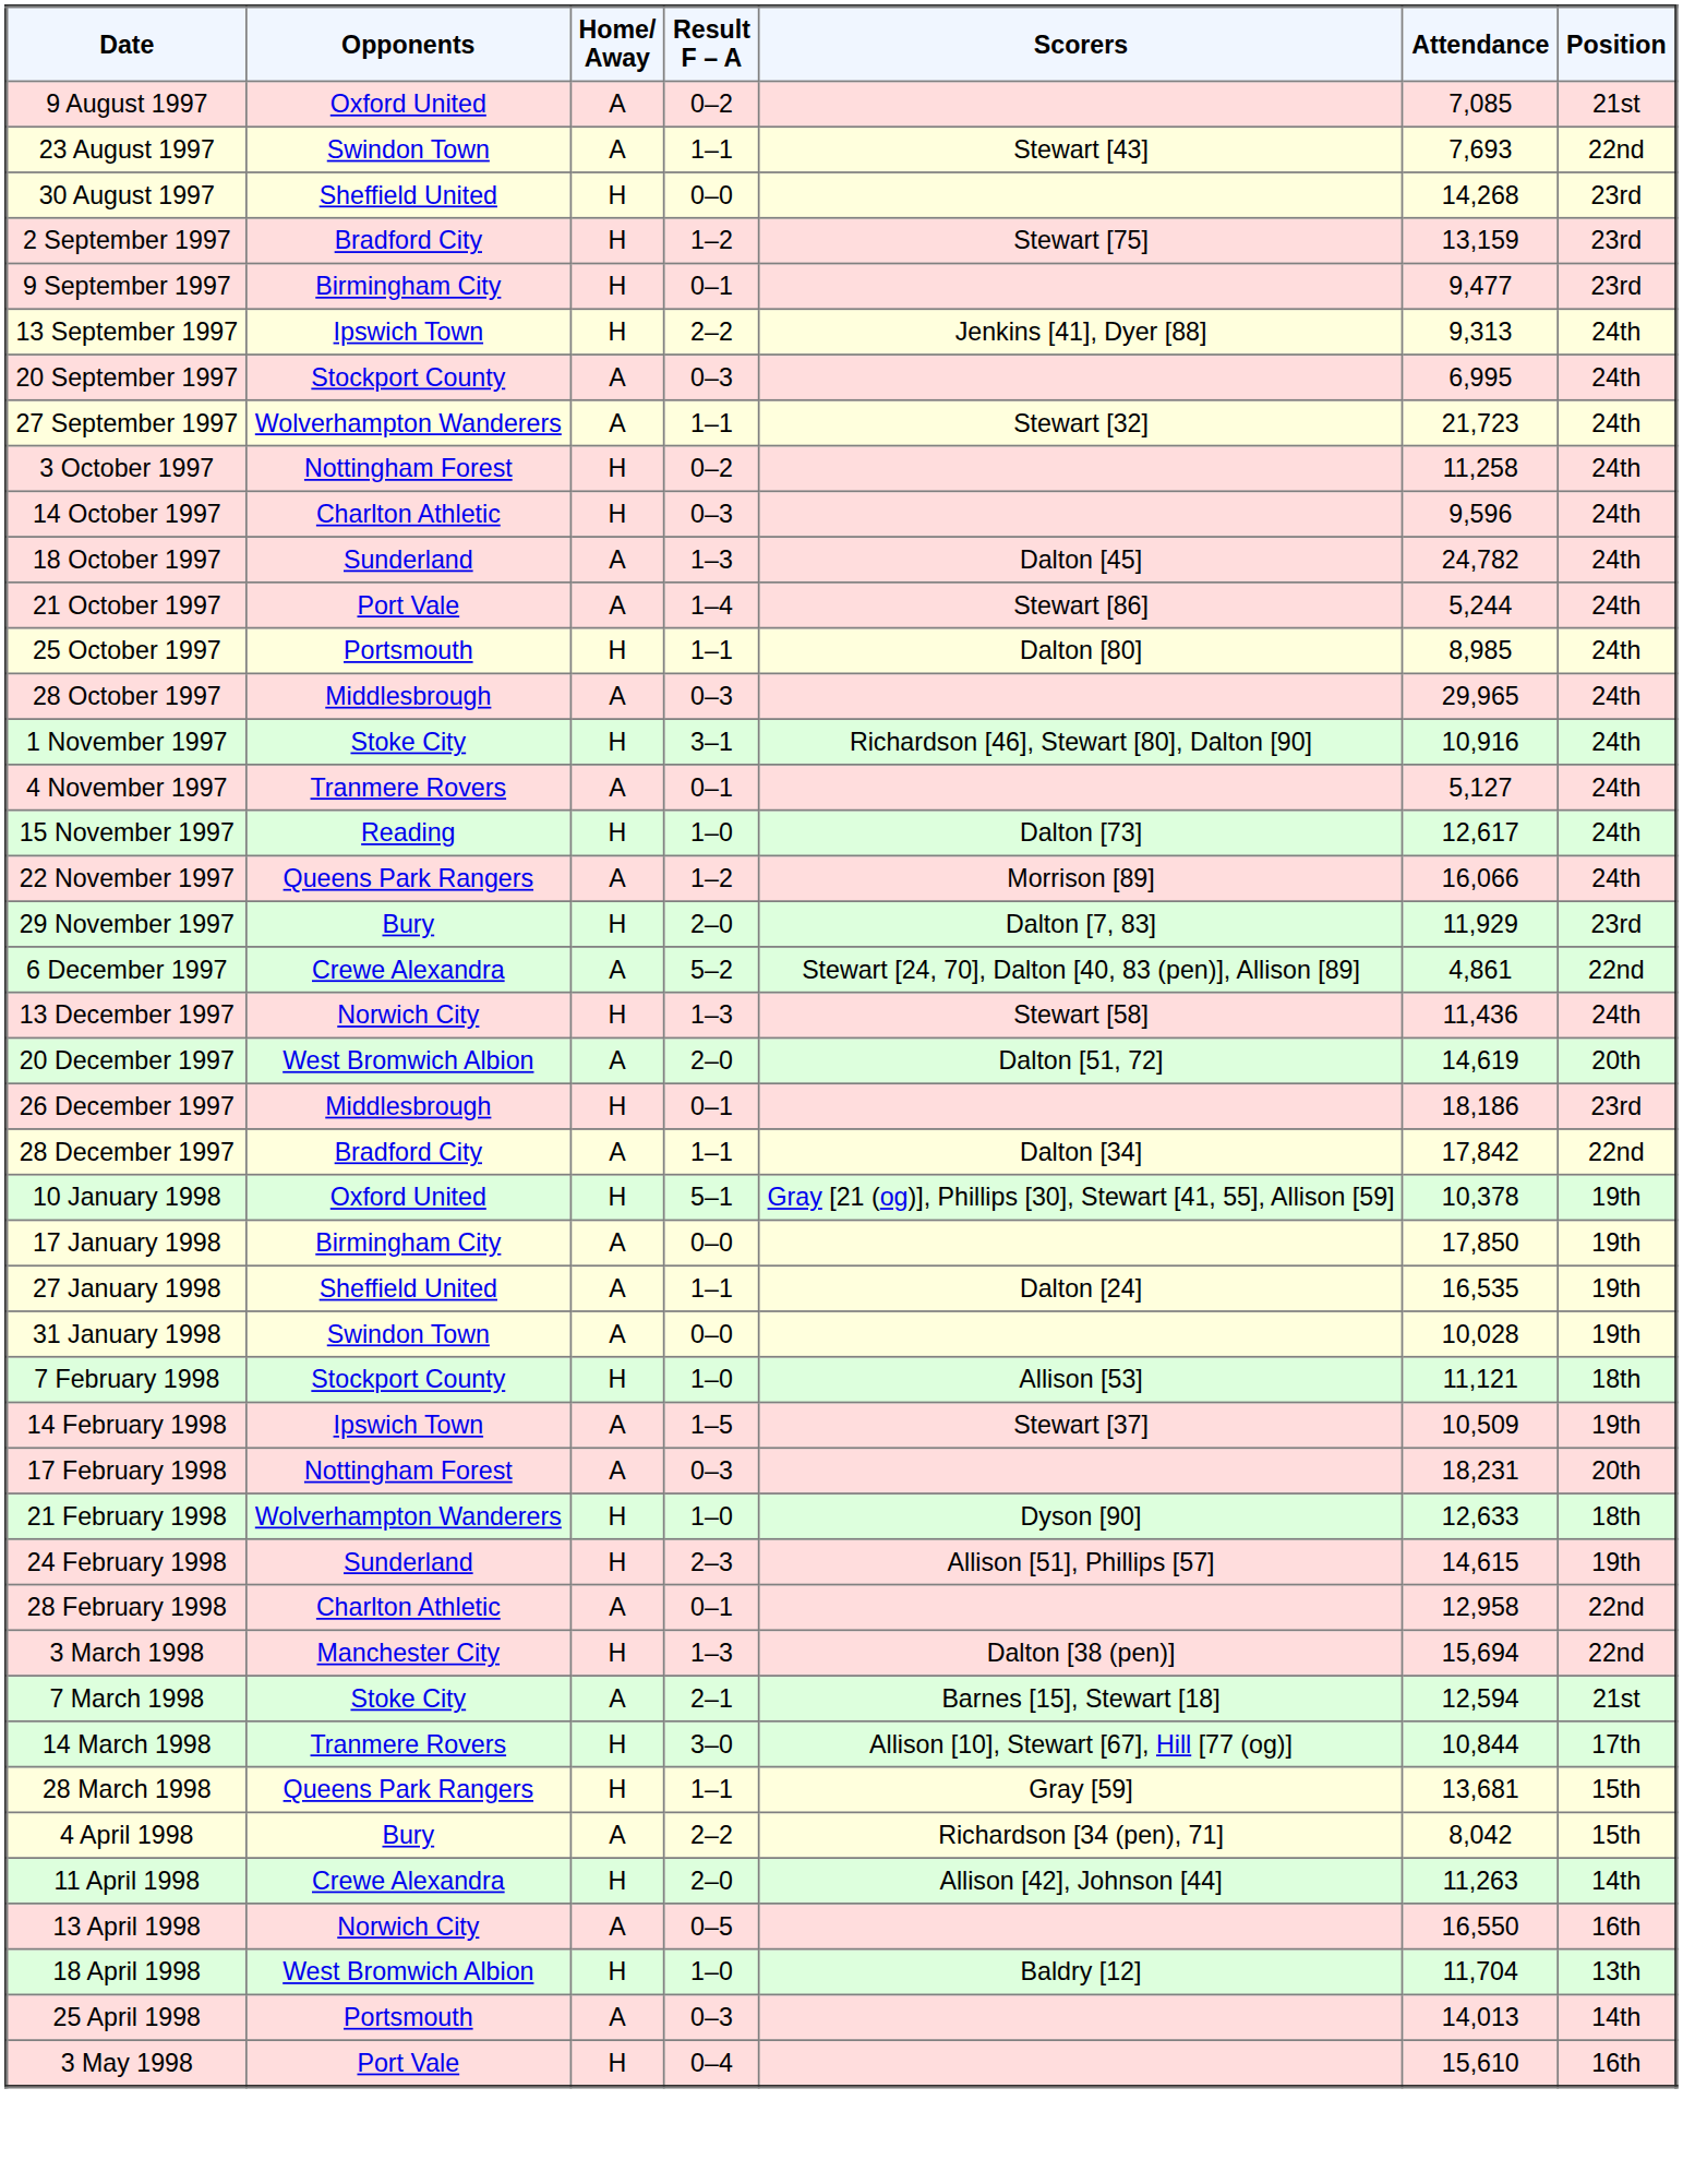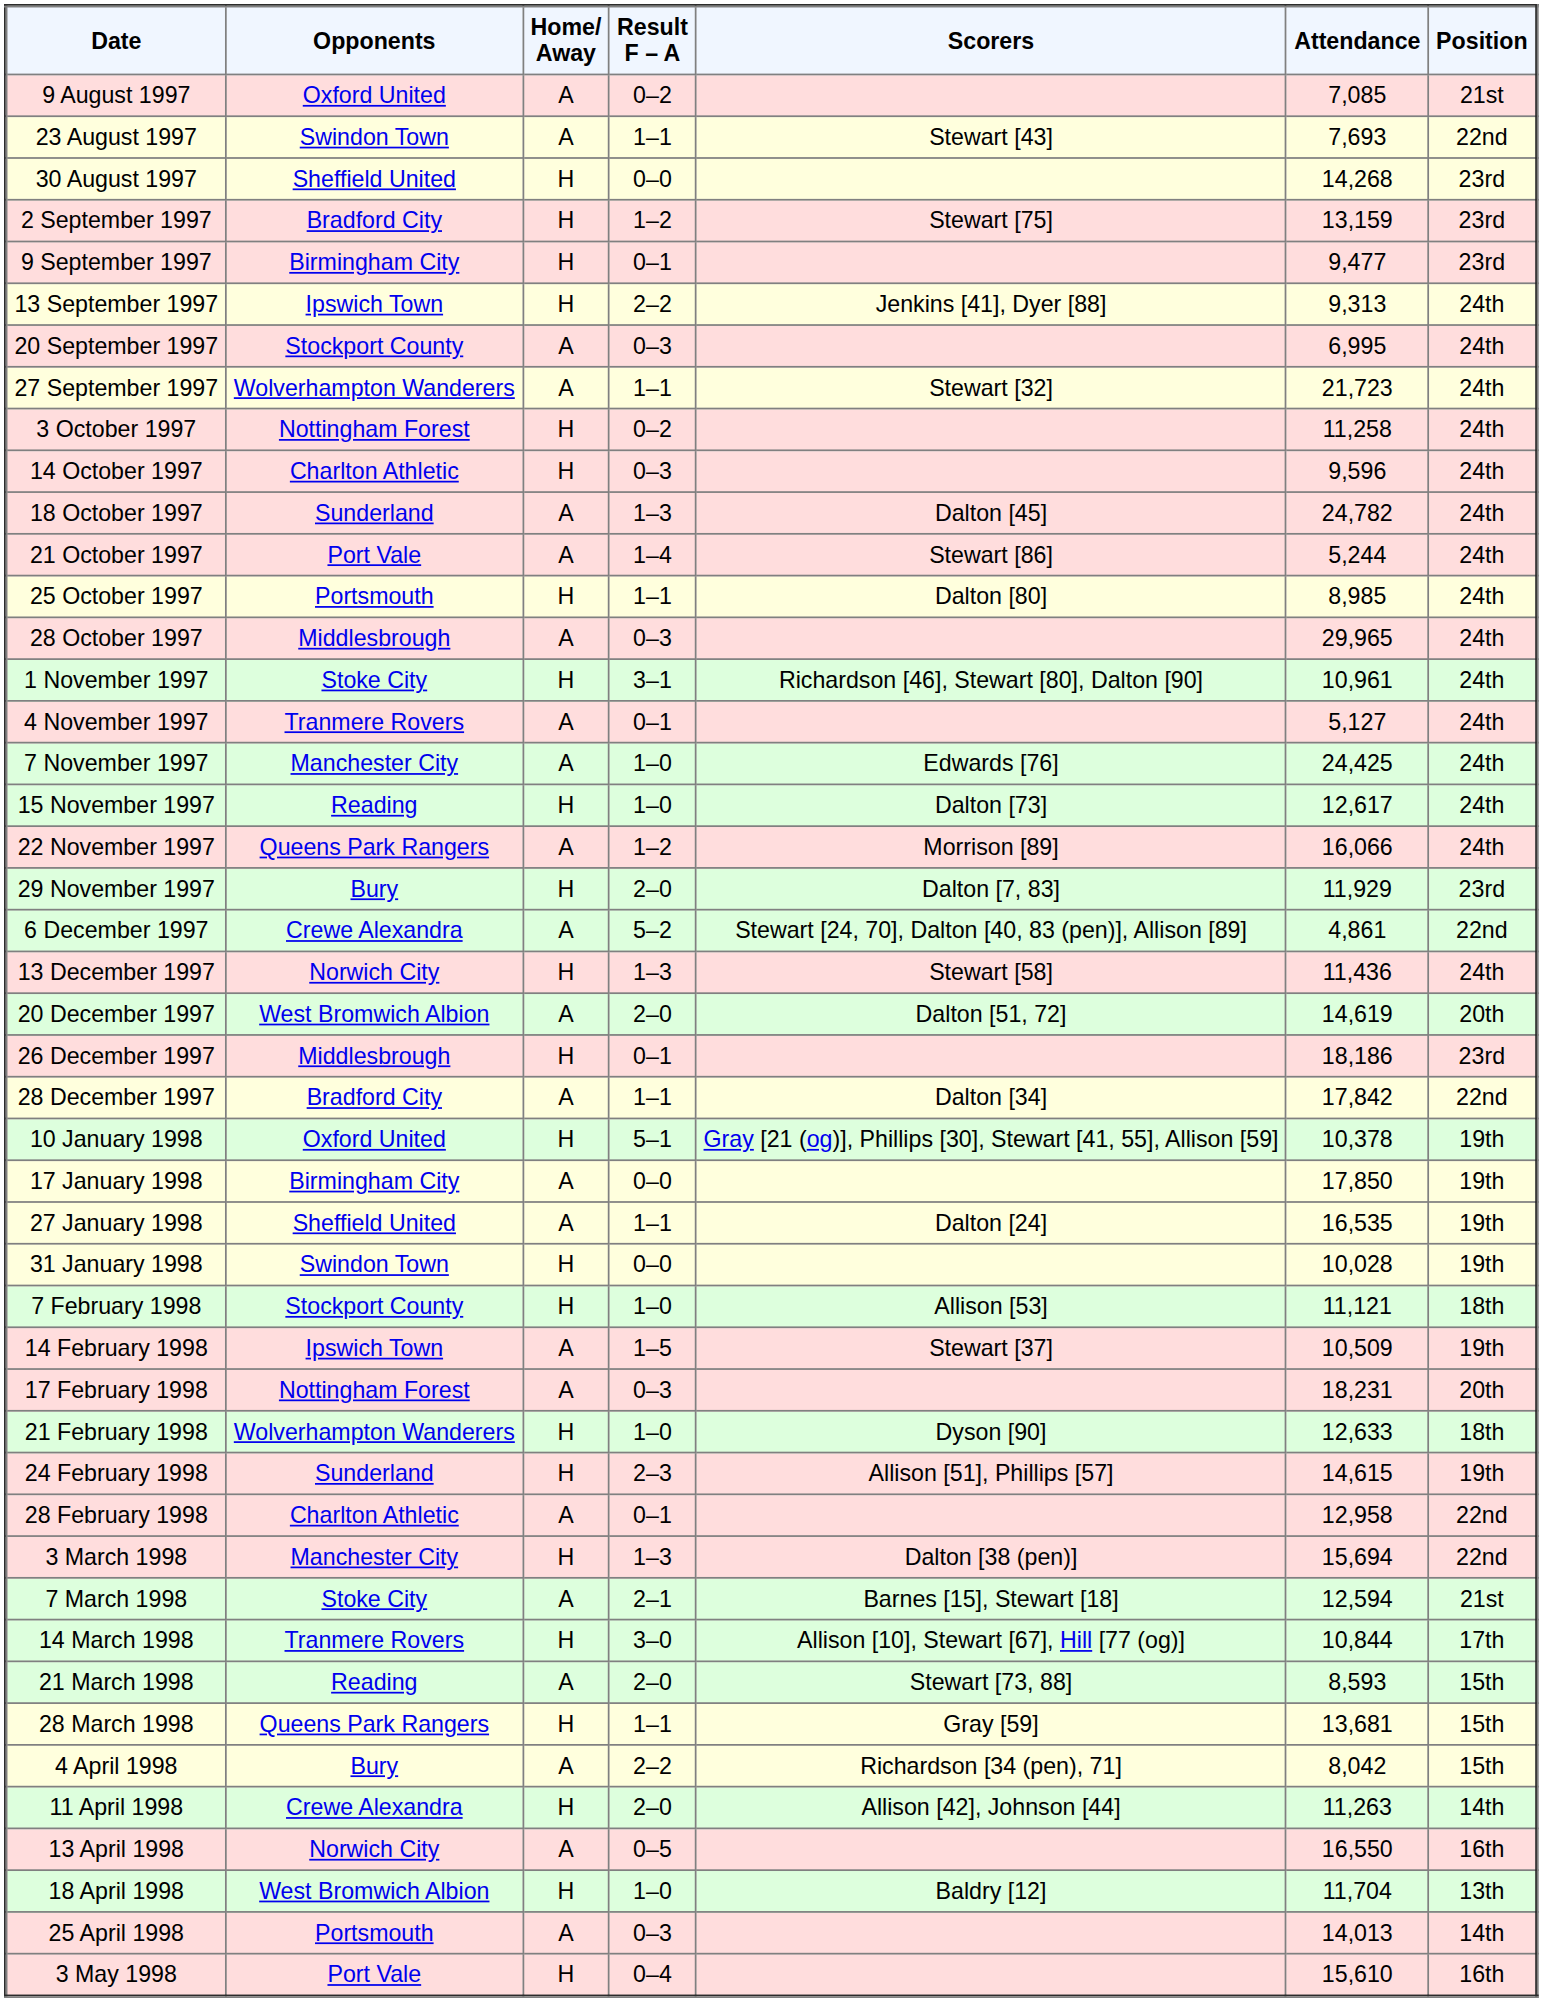 <table border="2" cellpadding="4" style="border-collapse:collapse; text-align:center; font-size:smaller;">
 <tr style="background:#f0f6ff;">
 <th><strong>Date</strong></th>
 <th><strong>Opponents</strong></th>
 <th><strong>Home/<br>Away</strong></th>
 <th><strong>Result<br>F – A</strong></th>
 <th><strong>Scorers</strong></th>
 <th><strong>Attendance</strong></th>
 <td><strong>Position</strong></td>
 </tr>
 <tr bgcolor="#ffdddd">
 <td>9 August 1997</td>
 <td><a href='#'>Oxford United</a></td>
 <td>A</td>
 <td>0–2</td>
 <td></td>
 <td>7,085</td>
 <td>21st</td>
 </tr>
 <tr bgcolor="#ffffdd">
 <td>23 August 1997</td>
 <td><a href='#'>Swindon Town</a></td>
 <td>A</td>
 <td>1–1</td>
 <td>Stewart [43]</td>
 <td>7,693</td>
 <td>22nd</td>
 </tr>
 <tr bgcolor="#ffffdd">
 <td>30 August 1997</td>
 <td><a href='#'>Sheffield United</a></td>
 <td>H</td>
 <td>0–0</td>
 <td></td>
 <td>14,268</td>
 <td>23rd</td>
 </tr>
 <tr bgcolor="#ffdddd">
 <td>2 September 1997</td>
 <td><a href='#'>Bradford City</a></td>
 <td>H</td>
 <td>1–2</td>
 <td>Stewart [75]</td>
 <td>13,159</td>
 <td>23rd</td>
 </tr>
 <tr bgcolor="#ffdddd">
 <td>9 September 1997</td>
 <td><a href='#'>Birmingham City</a></td>
 <td>H</td>
 <td>0–1</td>
 <td></td>
 <td>9,477</td>
 <td>23rd</td>
 </tr>
 <tr bgcolor="#ffffdd">
 <td>13 September 1997</td>
 <td><a href='#'>Ipswich Town</a></td>
 <td>H</td>
 <td>2–2</td>
 <td>Jenkins [41], Dyer [88]</td>
 <td>9,313</td>
 <td>24th</td>
 </tr>
 <tr bgcolor="#ffdddd">
 <td>20 September 1997</td>
 <td><a href='#'>Stockport County</a></td>
 <td>A</td>
 <td>0–3</td>
 <td></td>
 <td>6,995</td>
 <td>24th</td>
 </tr>
 <tr bgcolor="#ffffdd">
 <td>27 September 1997</td>
 <td><a href='#'>Wolverhampton Wanderers</a></td>
 <td>A</td>
 <td>1–1</td>
 <td>Stewart [32]</td>
 <td>21,723</td>
 <td>24th</td>
 </tr>
 <tr bgcolor="#ffdddd">
 <td>3 October 1997</td>
 <td><a href='#'>Nottingham Forest</a></td>
 <td>H</td>
 <td>0–2</td>
 <td></td>
 <td>11,258</td>
 <td>24th</td>
 </tr>
 <tr bgcolor="#ffdddd">
 <td>14 October 1997</td>
 <td><a href='#'>Charlton Athletic</a></td>
 <td>H</td>
 <td>0–3</td>
 <td></td>
 <td>9,596</td>
 <td>24th</td>
 </tr>
 <tr bgcolor="#ffdddd">
 <td>18 October 1997</td>
 <td><a href='#'>Sunderland</a></td>
 <td>A</td>
 <td>1–3</td>
 <td>Dalton [45]</td>
 <td>24,782</td>
 <td>24th</td>
 </tr>
 <tr bgcolor="#ffdddd">
 <td>21 October 1997</td>
 <td><a href='#'>Port Vale</a></td>
 <td>A</td>
 <td>1–4</td>
 <td>Stewart [86]</td>
 <td>5,244</td>
 <td>24th</td>
 </tr>
 <tr bgcolor="#ffffdd">
 <td>25 October 1997</td>
 <td><a href='#'>Portsmouth</a></td>
 <td>H</td>
 <td>1–1</td>
 <td>Dalton [80]</td>
 <td>8,985</td>
 <td>24th</td>
 </tr>
 <tr bgcolor="#ffdddd">
 <td>28 October 1997</td>
 <td><a href='#'>Middlesbrough</a></td>
 <td>A</td>
 <td>0–3</td>
 <td></td>
 <td>29,965</td>
 <td>24th</td>
 </tr>
 <tr bgcolor="#ddffdd">
 <td>1 November 1997</td>
 <td><a href='#'>Stoke City</a></td>
 <td>H</td>
 <td>3–1</td>
 <td>Richardson [46], Stewart [80], Dalton [90]</td>
-<td>10,916</td>
+<td>10,961</td>
 <td>24th</td>
 </tr>
 <tr bgcolor="#ffdddd">
 <td>4 November 1997</td>
 <td><a href='#'>Tranmere Rovers</a></td>
 <td>A</td>
 <td>0–1</td>
 <td></td>
 <td>5,127</td>
+<td>24th</td>
+</tr>
+<tr bgcolor="#ddffdd">
+<td>7 November 1997</td>
+<td><a href='#'>Manchester City</a></td>
+<td>A</td>
+<td>1–0</td>
+<td>Edwards [76]</td>
+<td>24,425</td>
 <td>24th</td>
 </tr>
 <tr bgcolor="#ddffdd">
 <td>15 November 1997</td>
 <td><a href='#'>Reading</a></td>
 <td>H</td>
 <td>1–0</td>
 <td>Dalton [73]</td>
 <td>12,617</td>
 <td>24th</td>
 </tr>
 <tr bgcolor="#ffdddd">
 <td>22 November 1997</td>
 <td><a href='#'>Queens Park Rangers</a></td>
 <td>A</td>
 <td>1–2</td>
 <td>Morrison [89]</td>
 <td>16,066</td>
 <td>24th</td>
 </tr>
 <tr bgcolor="#ddffdd">
 <td>29 November 1997</td>
 <td><a href='#'>Bury</a></td>
 <td>H</td>
 <td>2–0</td>
 <td>Dalton [7, 83]</td>
 <td>11,929</td>
 <td>23rd</td>
 </tr>
 <tr bgcolor="#ddffdd">
 <td>6 December 1997</td>
 <td><a href='#'>Crewe Alexandra</a></td>
 <td>A</td>
 <td>5–2</td>
 <td>Stewart [24, 70], Dalton [40, 83 (pen)], Allison [89]</td>
 <td>4,861</td>
 <td>22nd</td>
 </tr>
 <tr bgcolor="#ffdddd">
 <td>13 December 1997</td>
 <td><a href='#'>Norwich City</a></td>
 <td>H</td>
 <td>1–3</td>
 <td>Stewart [58]</td>
 <td>11,436</td>
 <td>24th</td>
 </tr>
 <tr bgcolor="#ddffdd">
 <td>20 December 1997</td>
 <td><a href='#'>West Bromwich Albion</a></td>
 <td>A</td>
 <td>2–0</td>
 <td>Dalton [51, 72]</td>
 <td>14,619</td>
 <td>20th</td>
 </tr>
 <tr bgcolor="#ffdddd">
 <td>26 December 1997</td>
 <td><a href='#'>Middlesbrough</a></td>
 <td>H</td>
 <td>0–1</td>
 <td></td>
 <td>18,186</td>
 <td>23rd</td>
 </tr>
 <tr bgcolor="#ffffdd">
 <td>28 December 1997</td>
 <td><a href='#'>Bradford City</a></td>
 <td>A</td>
 <td>1–1</td>
 <td>Dalton [34]</td>
 <td>17,842</td>
 <td>22nd</td>
 </tr>
 <tr bgcolor="#ddffdd">
 <td>10 January 1998</td>
 <td><a href='#'>Oxford United</a></td>
 <td>H</td>
 <td>5–1</td>
 <td><a href='#'>Gray</a> [21 (<a href='#'>og</a>)], Phillips [30], Stewart [41, 55], Allison [59]</td>
 <td>10,378</td>
 <td>19th</td>
 </tr>
 <tr bgcolor="#ffffdd">
 <td>17 January 1998</td>
 <td><a href='#'>Birmingham City</a></td>
 <td>A</td>
 <td>0–0</td>
 <td></td>
 <td>17,850</td>
 <td>19th</td>
 </tr>
 <tr bgcolor="#ffffdd">
 <td>27 January 1998</td>
 <td><a href='#'>Sheffield United</a></td>
 <td>A</td>
 <td>1–1</td>
 <td>Dalton [24]</td>
 <td>16,535</td>
 <td>19th</td>
 </tr>
 <tr bgcolor="#ffffdd">
 <td>31 January 1998</td>
 <td><a href='#'>Swindon Town</a></td>
-<td>A</td>
+<td>H</td>
 <td>0–0</td>
 <td></td>
 <td>10,028</td>
 <td>19th</td>
 </tr>
 <tr bgcolor="#ddffdd">
 <td>7 February 1998</td>
 <td><a href='#'>Stockport County</a></td>
 <td>H</td>
 <td>1–0</td>
 <td>Allison [53]</td>
 <td>11,121</td>
 <td>18th</td>
 </tr>
 <tr bgcolor="#ffdddd">
 <td>14 February 1998</td>
 <td><a href='#'>Ipswich Town</a></td>
 <td>A</td>
 <td>1–5</td>
 <td>Stewart [37]</td>
 <td>10,509</td>
 <td>19th</td>
 </tr>
 <tr bgcolor="#ffdddd">
 <td>17 February 1998</td>
 <td><a href='#'>Nottingham Forest</a></td>
 <td>A</td>
 <td>0–3</td>
 <td></td>
 <td>18,231</td>
 <td>20th</td>
 </tr>
 <tr bgcolor="#ddffdd">
 <td>21 February 1998</td>
 <td><a href='#'>Wolverhampton Wanderers</a></td>
 <td>H</td>
 <td>1–0</td>
 <td>Dyson [90]</td>
 <td>12,633</td>
 <td>18th</td>
 </tr>
 <tr bgcolor="#ffdddd">
 <td>24 February 1998</td>
 <td><a href='#'>Sunderland</a></td>
 <td>H</td>
 <td>2–3</td>
 <td>Allison [51], Phillips [57]</td>
 <td>14,615</td>
 <td>19th</td>
 </tr>
 <tr bgcolor="#ffdddd">
 <td>28 February 1998</td>
 <td><a href='#'>Charlton Athletic</a></td>
 <td>A</td>
 <td>0–1</td>
 <td></td>
 <td>12,958</td>
 <td>22nd</td>
 </tr>
 <tr bgcolor="#ffdddd">
 <td>3 March 1998</td>
 <td><a href='#'>Manchester City</a></td>
 <td>H</td>
 <td>1–3</td>
 <td>Dalton [38 (pen)]</td>
 <td>15,694</td>
 <td>22nd</td>
 </tr>
 <tr bgcolor="#ddffdd">
 <td>7 March 1998</td>
 <td><a href='#'>Stoke City</a></td>
 <td>A</td>
 <td>2–1</td>
 <td>Barnes [15], Stewart [18]</td>
 <td>12,594</td>
 <td>21st</td>
 </tr>
 <tr bgcolor="#ddffdd">
 <td>14 March 1998</td>
 <td><a href='#'>Tranmere Rovers</a></td>
 <td>H</td>
 <td>3–0</td>
 <td>Allison [10], Stewart [67], <a href='#'>Hill</a> [77 (og)]</td>
 <td>10,844</td>
 <td>17th</td>
 </tr>
+<tr bgcolor="#ddffdd">
+<td>21 March 1998</td>
+<td><a href='#'>Reading</a></td>
+<td>A</td>
+<td>2–0</td>
+<td>Stewart [73, 88]</td>
+<td>8,593</td>
+<td>15th</td>
+</tr>
 <tr bgcolor="#ffffdd">
 <td>28 March 1998</td>
 <td><a href='#'>Queens Park Rangers</a></td>
 <td>H</td>
 <td>1–1</td>
 <td>Gray [59]</td>
 <td>13,681</td>
 <td>15th</td>
 </tr>
 <tr bgcolor="#ffffdd">
 <td>4 April 1998</td>
 <td><a href='#'>Bury</a></td>
 <td>A</td>
 <td>2–2</td>
 <td>Richardson [34 (pen), 71]</td>
 <td>8,042</td>
 <td>15th</td>
 </tr>
 <tr bgcolor="#ddffdd">
 <td>11 April 1998</td>
 <td><a href='#'>Crewe Alexandra</a></td>
 <td>H</td>
 <td>2–0</td>
 <td>Allison [42], Johnson [44]</td>
 <td>11,263</td>
 <td>14th</td>
 </tr>
 <tr bgcolor="#ffdddd">
 <td>13 April 1998</td>
 <td><a href='#'>Norwich City</a></td>
 <td>A</td>
 <td>0–5</td>
 <td></td>
 <td>16,550</td>
 <td>16th</td>
 </tr>
 <tr bgcolor="#ddffdd">
 <td>18 April 1998</td>
 <td><a href='#'>West Bromwich Albion</a></td>
 <td>H</td>
 <td>1–0</td>
 <td>Baldry [12]</td>
 <td>11,704</td>
 <td>13th</td>
 </tr>
 <tr bgcolor="#ffdddd">
 <td>25 April 1998</td>
 <td><a href='#'>Portsmouth</a></td>
 <td>A</td>
 <td>0–3</td>
 <td></td>
 <td>14,013</td>
 <td>14th</td>
 </tr>
 <tr bgcolor="#ffdddd">
 <td>3 May 1998</td>
 <td><a href='#'>Port Vale</a></td>
 <td>H</td>
 <td>0–4</td>
 <td></td>
 <td>15,610</td>
 <td>16th</td>
 </tr>
 </table>
